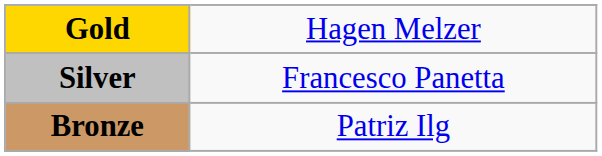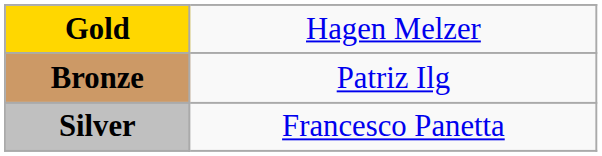 <table class="wikitable" style="text-align:center; " width="35%">
 <tr>
 <td bgcolor="gold"><strong>Gold</strong></td>
 <td><a href='#'>Hagen Melzer</a><br>  <small><em></em></small></td>
 </tr>
 <tr>
+<td bgcolor="CC9966"><strong>Bronze</strong></td>
+<td><a href='#'>Patriz Ilg</a><br>  <small><em></em></small></td>
+</tr>
+<tr>
 <td bgcolor="silver"><strong>Silver</strong></td>
 <td><a href='#'>Francesco Panetta</a><br>  <small><em></em></small></td>
 </tr>
-<tr>
-<td bgcolor="CC9966"><strong>Bronze</strong></td>
-<td><a href='#'>Patriz Ilg</a><br>  <small><em></em></small></td>
-</tr>
 </table>
